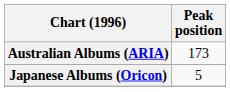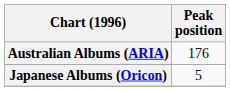 <table class="wikitable plainrowheaders sortable" style="text-align:center;">
 <tr>
 <th>Chart (1996)</th>
 <th>Peak<br>position</th>
 </tr>
 <tr>
 <th scope="row">Australian Albums (<a href='#'>ARIA</a>)</th>
-<td align="center">173</td>
+<td align="center">176</td>
 </tr>
 <tr>
 </tr>
 <tr>
 <th scope="row">Japanese Albums (<a href='#'>Oricon</a>)</th>
 <td align="center">5</td>
 </tr>
 <tr>
 </tr>
 <tr>
 </tr>
 </table>
